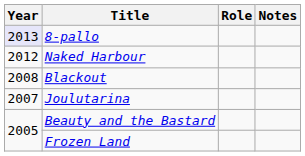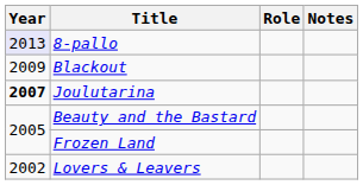 <table class="wikitable sortable">
 <tr>
 <th>Year</th>
 <th>Title</th>
 <th>Role</th>
 <th class="unsortable">Notes</th>
 </tr>
 <tr>
 <td style="background: lavender;">2013</td>
 <td><em><a href='#'>8-pallo</a></em></td>
 <td></td>
 <td></td>
 </tr>
 <tr>
-<td>2012</td>
-<td><em><a href='#'>Naked Harbour</a></em></td>
-<td></td>
-<td></td>
-</tr>
-<tr>
-<td>2008</td>
+<td>2009</td>
 <td><em><a href='#'>Blackout</a></em></td>
 <td></td>
 <td></td>
 </tr>
 <tr>
-<td>2007</td>
+<td><strong>2007</strong></td>
 <td><em><a href='#'>Joulutarina</a></em></td>
 <td></td>
 <td></td>
 </tr>
 <tr>
 <td rowspan=2>2005</td>
 <td><em><a href='#'>Beauty and the Bastard</a></em></td>
 <td></td>
 <td></td>
 </tr>
 <tr>
 <td><em><a href='#'>Frozen Land</a></em></td>
 <td></td>
 <td></td>
 </tr>
+<tr>
+<td>2002</td>
+<td><em><a href='#'>Lovers & Leavers</a></em></td>
+<td></td>
+<td></td>
+</tr>
 </table>
